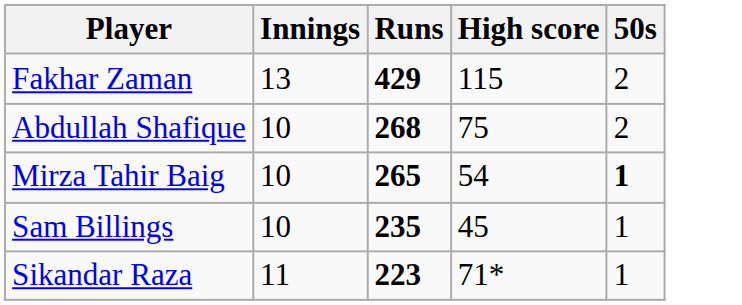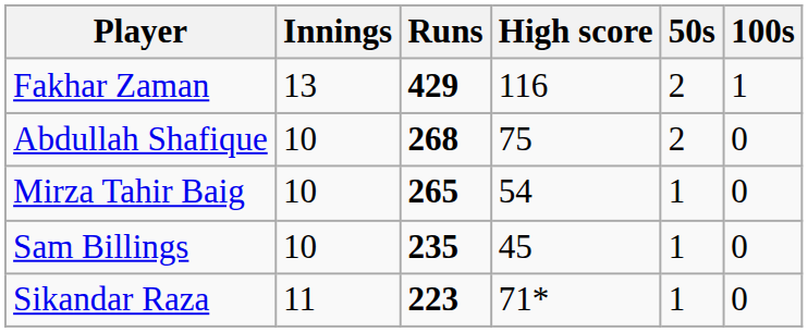 <table class="wikitable">
 <tr>
 <th>Player</th>
 <th>Innings</th>
 <th>Runs</th>
 <th>High score</th>
 <th>50s</th>
+<th>100s</th>
 </tr>
 <tr>
 <td><a href='#'>Fakhar Zaman</a></td>
 <td>13</td>
 <td><strong>429</strong></td>
-<td>115</td>
+<td>116</td>
 <td>2</td>
+<td>1</td>
 </tr>
 <tr>
 <td><a href='#'>Abdullah Shafique</a></td>
 <td>10</td>
 <td><strong>268</strong></td>
 <td>75</td>
 <td>2</td>
+<td>0</td>
 </tr>
 <tr>
 <td><a href='#'>Mirza Tahir Baig</a></td>
 <td>10</td>
 <td><strong>265</strong></td>
 <td>54</td>
-<td><strong>1</strong></td>
+<td>1</td>
+<td>0</td>
 </tr>
 <tr>
 <td><a href='#'>Sam Billings</a></td>
 <td>10</td>
 <td><strong>235</strong></td>
 <td>45</td>
 <td>1</td>
+<td>0</td>
 </tr>
 <tr>
 <td><a href='#'>Sikandar Raza</a></td>
 <td>11</td>
 <td><strong>223</strong></td>
 <td>71*</td>
 <td>1</td>
+<td>0</td>
 </tr>
 </table>
